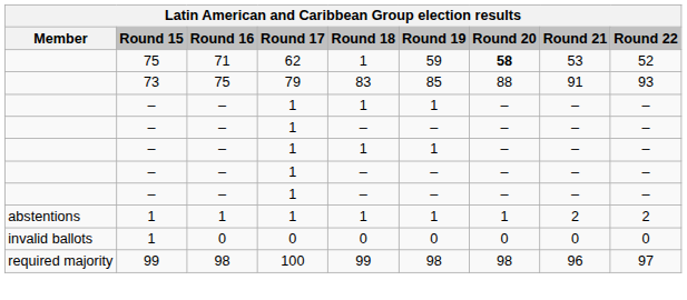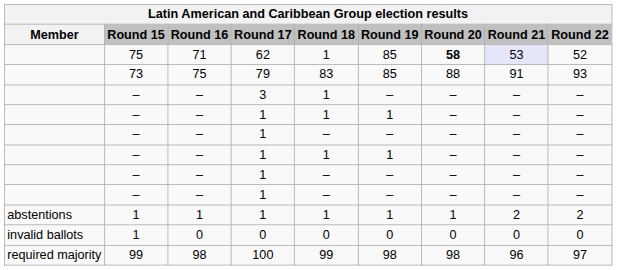 <table class="wikitable collapsible">
 <tr>
 <th colspan="9">Latin American and Caribbean Group election results</th>
 </tr>
 <tr>
 <th>Member</th>
 <td style="background:silver;"><strong>Round 15</strong></td>
 <td style="background:silver;"><strong>Round 16</strong></td>
 <td style="background:silver;"><strong>Round 17</strong></td>
 <td style="background:silver;"><strong>Round 18</strong></td>
 <td style="background:silver;"><strong>Round 19</strong></td>
 <td style="background:silver;"><strong>Round 20</strong></td>
 <td style="background:silver;"><strong>Round 21</strong></td>
 <td style="background:silver;"><strong>Round 22</strong></td>
 </tr>
 <tr>
 <td></td>
 <td style="text-align:center;">75</td>
 <td style="text-align:center;">71</td>
 <td style="text-align:center;">62</td>
 <td style="text-align:center;">1</td>
-<td style="text-align:center;">59</td>
+<td style="text-align:center;">85</td>
 <td style="text-align:center;"><strong>58</strong></td>
-<td style="text-align:center;">53</td>
+<td style="background: lavender; text-align:center;">53</td>
 <td style="text-align:center;">52</td>
 </tr>
 <tr>
 <td></td>
 <td style="text-align:center;">73</td>
 <td style="text-align:center;">75</td>
 <td style="text-align:center;">79</td>
 <td style="text-align:center;">83</td>
 <td style="text-align:center;">85</td>
 <td style="text-align:center;">88</td>
 <td style="text-align:center;">91</td>
 <td style="text-align:center;">93</td>
+</tr>
+<tr>
+<td></td>
+<td style="text-align:center;">–</td>
+<td style="text-align:center;">–</td>
+<td style="text-align:center;">3</td>
+<td style="text-align:center;">1</td>
+<td style="text-align:center;">–</td>
+<td style="text-align:center;">–</td>
+<td style="text-align:center;">–</td>
+<td style="text-align:center;">–</td>
 </tr>
 <tr>
 <td></td>
 <td style="text-align:center;">–</td>
 <td style="text-align:center;">–</td>
 <td style="text-align:center;">1</td>
 <td style="text-align:center;">1</td>
 <td style="text-align:center;">1</td>
 <td style="text-align:center;">–</td>
 <td style="text-align:center;">–</td>
 <td style="text-align:center;">–</td>
 </tr>
 <tr>
 <td></td>
 <td style="text-align:center;">–</td>
 <td style="text-align:center;">–</td>
 <td style="text-align:center;">1</td>
 <td style="text-align:center;">–</td>
 <td style="text-align:center;">–</td>
 <td style="text-align:center;">–</td>
 <td style="text-align:center;">–</td>
 <td style="text-align:center;">–</td>
 </tr>
 <tr>
 <td></td>
 <td style="text-align:center;">–</td>
 <td style="text-align:center;">–</td>
 <td style="text-align:center;">1</td>
 <td style="text-align:center;">1</td>
 <td style="text-align:center;">1</td>
 <td style="text-align:center;">–</td>
 <td style="text-align:center;">–</td>
 <td style="text-align:center;">–</td>
 </tr>
 <tr>
 <td></td>
 <td style="text-align:center;">–</td>
 <td style="text-align:center;">–</td>
 <td style="text-align:center;">1</td>
 <td style="text-align:center;">–</td>
 <td style="text-align:center;">–</td>
 <td style="text-align:center;">–</td>
 <td style="text-align:center;">–</td>
 <td style="text-align:center;">–</td>
 </tr>
 <tr>
 <td></td>
 <td style="text-align:center;">–</td>
 <td style="text-align:center;">–</td>
 <td style="text-align:center;">1</td>
 <td style="text-align:center;">–</td>
 <td style="text-align:center;">–</td>
 <td style="text-align:center;">–</td>
 <td style="text-align:center;">–</td>
 <td style="text-align:center;">–</td>
 </tr>
 <tr>
 <td>abstentions</td>
 <td style="text-align:center;">1</td>
 <td style="text-align:center;">1</td>
 <td style="text-align:center;">1</td>
 <td style="text-align:center;">1</td>
 <td style="text-align:center;">1</td>
 <td style="text-align:center;">1</td>
 <td style="text-align:center;">2</td>
 <td style="text-align:center;">2</td>
 </tr>
 <tr>
 <td>invalid ballots</td>
 <td style="text-align:center;">1</td>
 <td style="text-align:center;">0</td>
 <td style="text-align:center;">0</td>
 <td style="text-align:center;">0</td>
 <td style="text-align:center;">0</td>
 <td style="text-align:center;">0</td>
 <td style="text-align:center;">0</td>
 <td style="text-align:center;">0</td>
 </tr>
 <tr>
 <td>required majority</td>
 <td style="text-align:center;">99</td>
 <td style="text-align:center;">98</td>
 <td style="text-align:center;">100</td>
 <td style="text-align:center;">99</td>
 <td style="text-align:center;">98</td>
 <td style="text-align:center;">98</td>
 <td style="text-align:center;">96</td>
 <td style="text-align:center;">97</td>
 </tr>
 </table>
